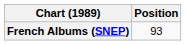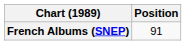 <table class="wikitable sortable plainrowheaders">
 <tr>
 <th scope="col">Chart (1989)</th>
 <th scope="col">Position</th>
 </tr>
 <tr>
 <th scope="row">French Albums (<a href='#'>SNEP</a>)</th>
-<td align="center">93</td>
+<td align="center">91</td>
 </tr>
 </table>
